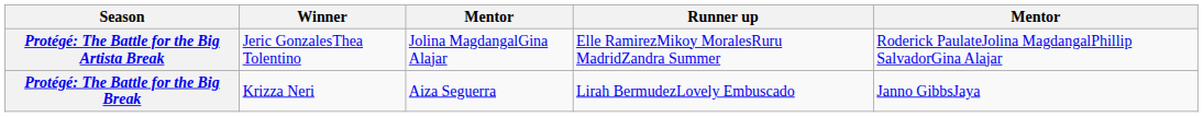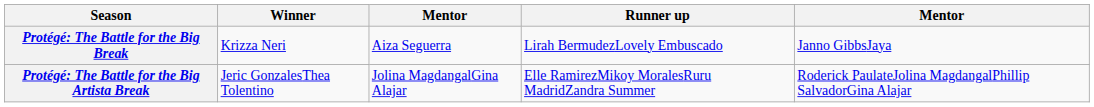 <table class="wikitable">
 <tr>
 <th>Season</th>
 <th>Winner</th>
 <th>Mentor</th>
 <th>Runner up</th>
 <th>Mentor</th>
 </tr>
 <tr>
+<th><em><a href='#'>Protégé: The Battle for the Big Break</a></em></th>
+<td><a href='#'>Krizza Neri</a></td>
+<td><a href='#'>Aiza Seguerra</a></td>
+<td><a href='#'>Lirah Bermudez</a><a href='#'>Lovely Embuscado</a></td>
+<td><a href='#'>Janno Gibbs</a><a href='#'>Jaya</a></td>
+</tr>
+<tr>
 <th><em><a href='#'>Protégé: The Battle for the Big Artista Break</a></em></th>
 <td><a href='#'>Jeric Gonzales</a><a href='#'>Thea Tolentino</a></td>
 <td><a href='#'>Jolina Magdangal</a><a href='#'>Gina Alajar</a></td>
 <td><a href='#'>Elle Ramirez</a><a href='#'>Mikoy Morales</a><a href='#'>Ruru Madrid</a><a href='#'>Zandra Summer</a></td>
 <td><a href='#'>Roderick Paulate</a><a href='#'>Jolina Magdangal</a><a href='#'>Phillip Salvador</a><a href='#'>Gina Alajar</a></td>
 </tr>
-<tr>
-<th><em><a href='#'>Protégé: The Battle for the Big Break</a></em></th>
-<td><a href='#'>Krizza Neri</a></td>
-<td><a href='#'>Aiza Seguerra</a></td>
-<td><a href='#'>Lirah Bermudez</a><a href='#'>Lovely Embuscado</a></td>
-<td><a href='#'>Janno Gibbs</a><a href='#'>Jaya</a></td>
-</tr>
 </table>
